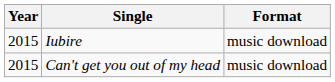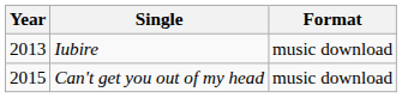 <table class="wikitable">
 <tr>
 <th>Year</th>
 <th>Single</th>
 <th>Format</th>
 </tr>
 <tr>
-<td>2015</td>
+<td>2013</td>
 <td><em>Iubire</em> </td>
 <td>music download</td>
 </tr>
 <tr>
 <td>2015</td>
 <td><em>Can't get you out of my head</em> </td>
 <td>music download</td>
 </tr>
 </table>
